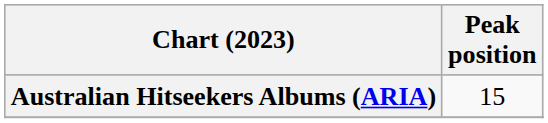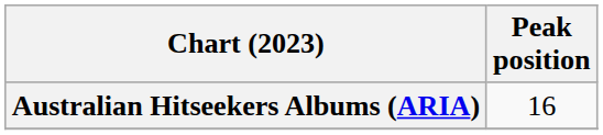 <table class="wikitable sortable plainrowheaders" style="text-align:center;">
 <tr>
 <th scope="col">Chart (2023)</th>
 <th scope="col">Peak<br>position</th>
 </tr>
 <tr>
 <th scope="row">Australian Hitseekers Albums (<a href='#'>ARIA</a>)</th>
-<td>15</td>
+<td>16</td>
 </tr>
 <tr>
 </tr>
 <tr>
 </tr>
 <tr>
 </tr>
 </table>
